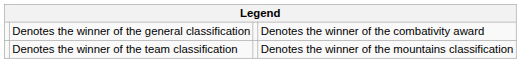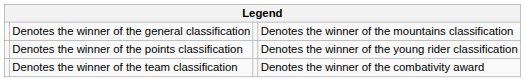 <table class="wikitable">
 <tr>
 <th colspan="4">Legend</th>
 </tr>
 <tr>
 <td></td>
 <td>Denotes the winner of the general classification</td>
 <td></td>
-<td>Denotes the winner of the combativity award</td>
+<td>Denotes the winner of the mountains classification</td>
+</tr>
+<tr>
+<td></td>
+<td>Denotes the winner of the points classification</td>
+<td></td>
+<td>Denotes the winner of the young rider classification</td>
 </tr>
 <tr>
 <td></td>
 <td>Denotes the winner of the team classification</td>
 <td></td>
-<td>Denotes the winner of the mountains classification</td>
+<td>Denotes the winner of the combativity award</td>
 </tr>
 </table>
